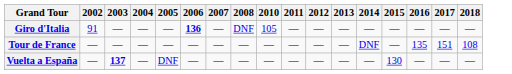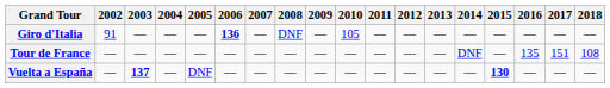 <table class="wikitable plainrowheaders">
 <tr>
 <th scope="col">Grand Tour</th>
 <th scope="col">2002</th>
 <th scope="col">2003</th>
 <th scope="col">2004</th>
 <th scope="col">2005</th>
 <th scope="col">2006</th>
 <th scope="col">2007</th>
 <th scope="col">2008</th>
+<th scope="col">2009</th>
 <th scope="col">2010</th>
 <th scope="col">2011</th>
 <th scope="col">2012</th>
 <th scope="col">2013</th>
 <th scope="col">2014</th>
 <th scope="col">2015</th>
 <th scope="col">2016</th>
 <th scope="col">2017</th>
 <th scope="col">2018</th>
 </tr>
 <tr style="text-align:center;">
 <th scope="row"> <a href='#'>Giro d'Italia</a></th>
 <td><a href='#'>91</a></td>
 <td>—</td>
 <td>—</td>
 <td>—</td>
 <td><strong><a href='#'>136</a></strong></td>
 <td>—</td>
 <td><a href='#'>DNF</a></td>
+<td>—</td>
 <td><a href='#'>105</a></td>
 <td>—</td>
 <td>—</td>
 <td>—</td>
 <td>—</td>
 <td>—</td>
 <td>—</td>
 <td>—</td>
 <td>—</td>
 </tr>
 <tr style="text-align:center;">
 <th scope="row"> <a href='#'>Tour de France</a></th>
+<td>—</td>
 <td>—</td>
 <td>—</td>
 <td>—</td>
 <td>—</td>
 <td>—</td>
 <td>—</td>
 <td>—</td>
 <td>—</td>
 <td>—</td>
 <td>—</td>
 <td>—</td>
 <td><a href='#'>DNF</a></td>
 <td>—</td>
 <td><a href='#'>135</a></td>
 <td><a href='#'>151</a></td>
 <td><a href='#'>108</a></td>
 </tr>
 <tr style="text-align:center;">
 <th scope="row"> <a href='#'>Vuelta a España</a></th>
 <td>—</td>
 <td><strong><a href='#'>137</a></strong></td>
 <td>—</td>
 <td><a href='#'>DNF</a></td>
 <td>—</td>
 <td>—</td>
 <td>—</td>
 <td>—</td>
 <td>—</td>
 <td>—</td>
 <td>—</td>
 <td>—</td>
-<td><a href='#'>130</a></td>
+<td>—</td>
+<td><strong><a href='#'>130</a></strong></td>
 <td>—</td>
 <td>—</td>
 <td>—</td>
 </tr>
 </table>
